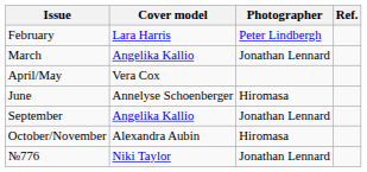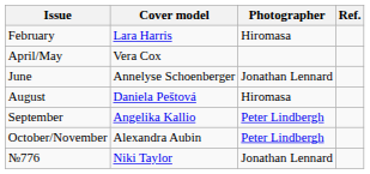 <table class="wikitable">
 <tr>
 <th>Issue</th>
 <th>Cover model</th>
 <th>Photographer</th>
 <th>Ref.</th>
 </tr>
 <tr>
 <td>February</td>
 <td><a href='#'>Lara Harris</a></td>
-<td><a href='#'>Peter Lindbergh</a></td>
-<td></td>
-</tr>
-<tr>
-<td>March</td>
-<td><a href='#'>Angelika Kallio</a></td>
-<td>Jonathan Lennard</td>
+<td>Hiromasa</td>
 <td></td>
 </tr>
 <tr>
 <td>April/May</td>
 <td>Vera Cox</td>
 <td></td>
 <td></td>
 </tr>
 <tr>
 <td>June</td>
 <td>Annelyse Schoenberger</td>
+<td>Jonathan Lennard</td>
+<td></td>
+</tr>
+<tr>
+<td>August</td>
+<td><a href='#'>Daniela Peštová</a></td>
 <td>Hiromasa</td>
 <td></td>
 </tr>
 <tr>
 <td>September</td>
 <td><a href='#'>Angelika Kallio</a></td>
-<td>Jonathan Lennard</td>
+<td><a href='#'>Peter Lindbergh</a></td>
 <td></td>
 </tr>
 <tr>
 <td>October/November</td>
 <td>Alexandra Aubin</td>
-<td>Hiromasa</td>
+<td><a href='#'>Peter Lindbergh</a></td>
 <td></td>
 </tr>
 <tr>
 <td>№776</td>
 <td><a href='#'>Niki Taylor</a></td>
 <td>Jonathan Lennard</td>
 <td></td>
 </tr>
 </table>
